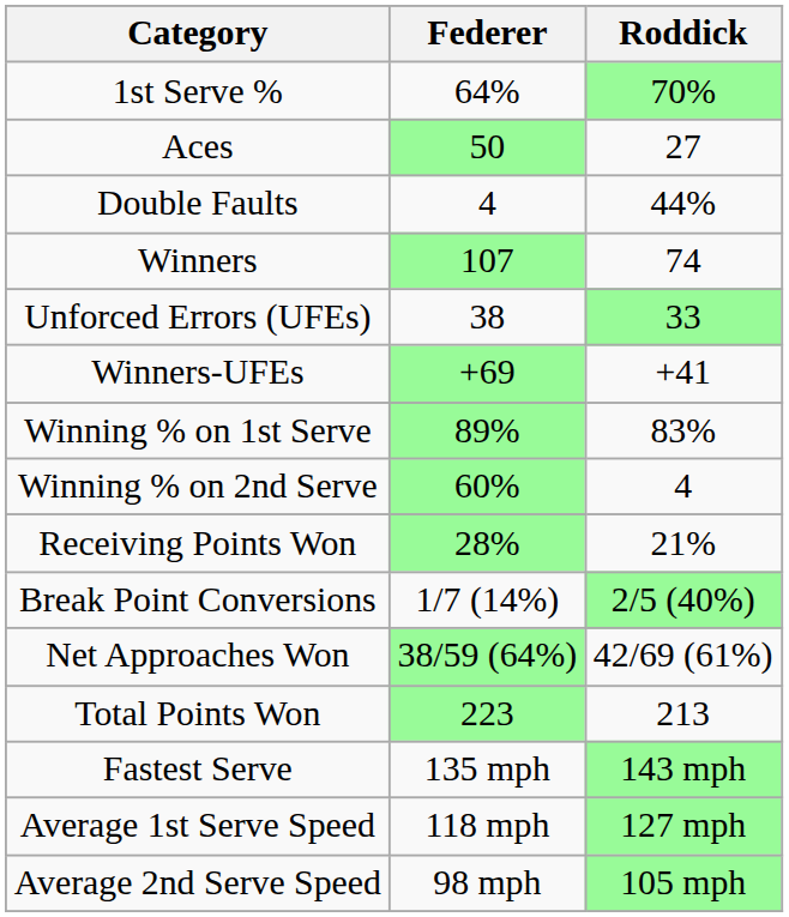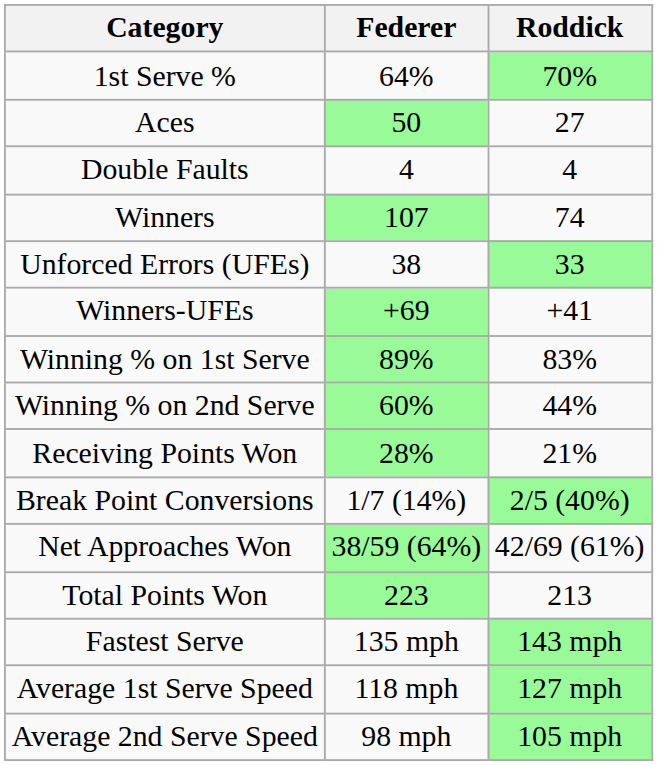 <table class="wikitable" style=text-align:center>
 <tr>
 <th>Category</th>
 <th> Federer</th>
 <th> Roddick</th>
 </tr>
 <tr>
 <td>1st Serve %</td>
 <td>64%</td>
 <td bgcolor=98FB98>70%</td>
 </tr>
 <tr>
 <td>Aces</td>
 <td bgcolor=98FB98>50</td>
 <td>27</td>
 </tr>
 <tr>
 <td>Double Faults</td>
 <td>4</td>
-<td>44%</td>
+<td>4</td>
 </tr>
 <tr>
 <td>Winners</td>
 <td bgcolor=98FB98>107</td>
 <td>74</td>
 </tr>
 <tr>
 <td>Unforced Errors (UFEs)</td>
 <td>38</td>
 <td bgcolor=98FB98>33</td>
 </tr>
 <tr>
 <td>Winners-UFEs</td>
 <td bgcolor=98FB98>+69</td>
 <td>+41</td>
 </tr>
 <tr>
 <td>Winning % on 1st Serve</td>
 <td bgcolor=98FB98>89%</td>
 <td>83%</td>
 </tr>
 <tr>
 <td>Winning % on 2nd Serve</td>
 <td bgcolor=98FB98>60%</td>
-<td>4</td>
+<td>44%</td>
 </tr>
 <tr>
 <td>Receiving Points Won</td>
 <td bgcolor=98FB98>28%</td>
 <td>21%</td>
 </tr>
 <tr>
 <td>Break Point Conversions</td>
 <td>1/7 (14%)</td>
 <td bgcolor=98FB98>2/5 (40%)</td>
 </tr>
 <tr>
 <td>Net Approaches Won</td>
 <td bgcolor=98FB98>38/59 (64%)</td>
 <td>42/69 (61%)</td>
 </tr>
 <tr>
 <td>Total Points Won</td>
 <td bgcolor=98FB98>223</td>
 <td>213</td>
 </tr>
 <tr>
 <td>Fastest Serve</td>
 <td>135 mph</td>
 <td bgcolor=98FB98>143 mph</td>
 </tr>
 <tr>
 <td>Average 1st Serve Speed</td>
 <td>118 mph</td>
 <td bgcolor=98FB98>127 mph</td>
 </tr>
 <tr>
 <td>Average 2nd Serve Speed</td>
 <td>98 mph</td>
 <td bgcolor=98FB98>105 mph</td>
 </tr>
 </table>
